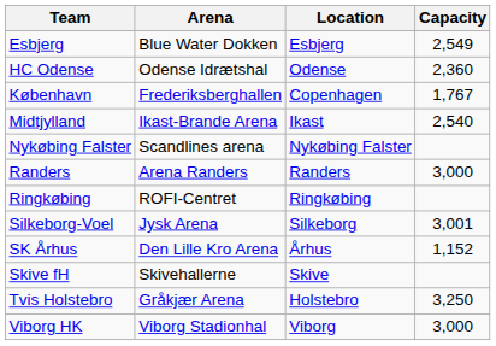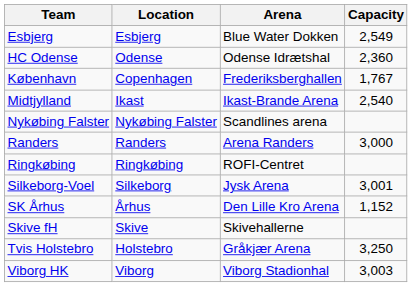 <table class="wikitable sortable" style="text-align: left;">
 <tr>
 <th>Team</th>
+<th>Location</th>
 <th>Arena</th>
-<th>Location</th>
 <th>Capacity</th>
 </tr>
 <tr>
 <td><a href='#'>Esbjerg</a></td>
+<td><a href='#'>Esbjerg</a></td>
 <td>Blue Water Dokken</td>
-<td><a href='#'>Esbjerg</a></td>
 <td align="center">2,549</td>
 </tr>
 <tr>
 <td><a href='#'>HC Odense</a></td>
+<td><a href='#'>Odense</a></td>
 <td>Odense Idrætshal</td>
-<td><a href='#'>Odense</a></td>
 <td align="center">2,360</td>
 </tr>
 <tr>
 <td><a href='#'>København</a></td>
+<td><a href='#'>Copenhagen</a></td>
 <td><a href='#'>Frederiksberghallen</a></td>
-<td><a href='#'>Copenhagen</a></td>
 <td align="center">1,767</td>
 </tr>
 <tr>
 <td><a href='#'>Midtjylland</a></td>
+<td><a href='#'>Ikast</a></td>
 <td><a href='#'>Ikast-Brande Arena</a></td>
-<td><a href='#'>Ikast</a></td>
 <td align="center">2,540</td>
 </tr>
 <tr>
 <td><a href='#'>Nykøbing Falster</a></td>
+<td><a href='#'>Nykøbing Falster</a></td>
 <td>Scandlines arena</td>
-<td><a href='#'>Nykøbing Falster</a></td>
 <td align="center"></td>
 </tr>
 <tr>
 <td><a href='#'>Randers</a></td>
+<td><a href='#'>Randers</a></td>
 <td><a href='#'>Arena Randers</a></td>
-<td><a href='#'>Randers</a></td>
 <td align="center">3,000</td>
 </tr>
 <tr>
 <td><a href='#'>Ringkøbing</a></td>
+<td><a href='#'>Ringkøbing</a></td>
 <td>ROFI-Centret</td>
-<td><a href='#'>Ringkøbing</a></td>
 <td align="center"></td>
 </tr>
 <tr>
 <td><a href='#'>Silkeborg-Voel</a></td>
+<td><a href='#'>Silkeborg</a></td>
 <td><a href='#'>Jysk Arena</a></td>
-<td><a href='#'>Silkeborg</a></td>
 <td align="center">3,001</td>
 </tr>
 <tr>
 <td><a href='#'>SK Århus</a></td>
+<td><a href='#'>Århus</a></td>
 <td><a href='#'>Den Lille Kro Arena</a></td>
-<td><a href='#'>Århus</a></td>
 <td align="center">1,152</td>
 </tr>
 <tr>
 <td><a href='#'>Skive fH</a></td>
+<td><a href='#'>Skive</a></td>
 <td>Skivehallerne</td>
-<td><a href='#'>Skive</a></td>
 <td align="center"></td>
 </tr>
 <tr>
 <td><a href='#'>Tvis Holstebro</a></td>
+<td><a href='#'>Holstebro</a></td>
 <td><a href='#'>Gråkjær Arena</a></td>
-<td><a href='#'>Holstebro</a></td>
 <td align="center">3,250</td>
 </tr>
 <tr>
 <td><a href='#'>Viborg HK</a></td>
+<td><a href='#'>Viborg</a></td>
 <td><a href='#'>Viborg Stadionhal</a></td>
-<td><a href='#'>Viborg</a></td>
-<td align="center">3,000</td>
+<td align="center">3,003</td>
 </tr>
 </table>
